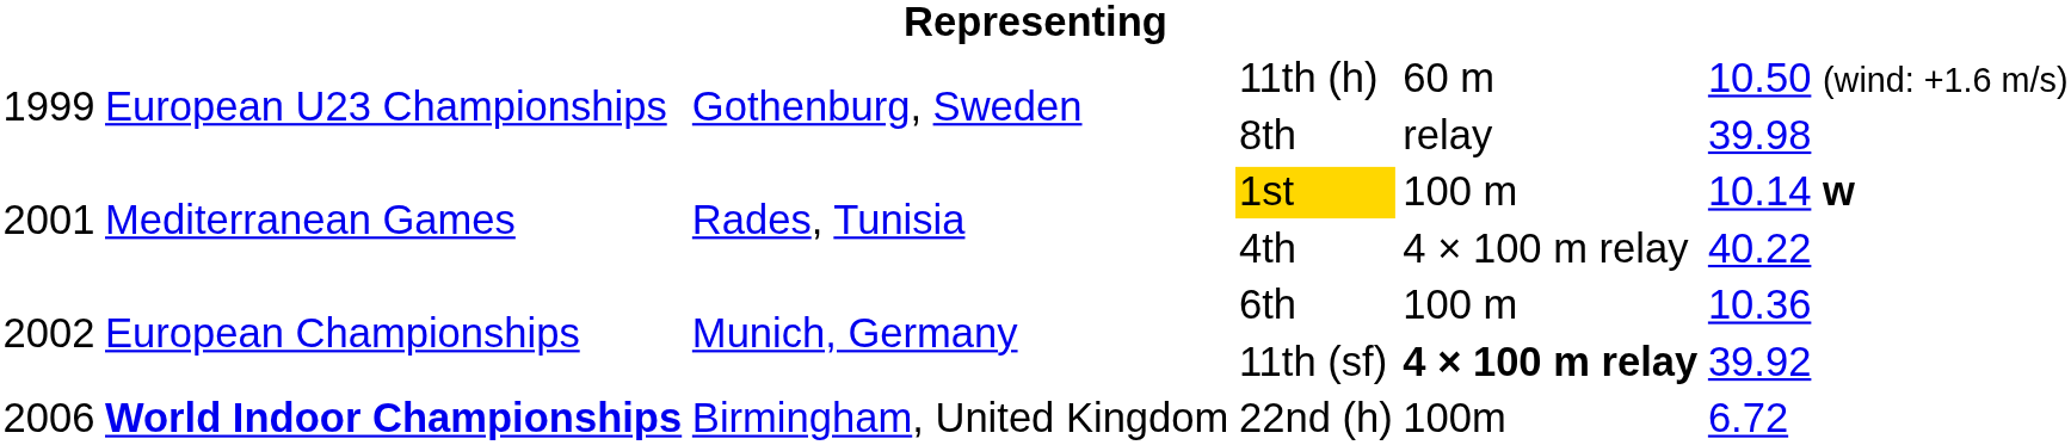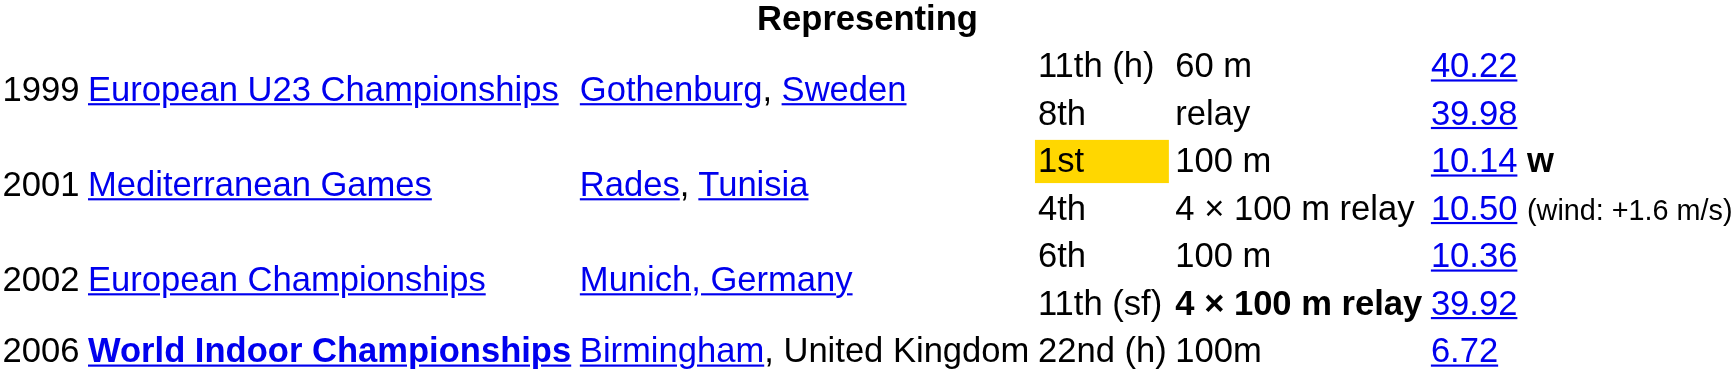 <table>
 <tr>
 <th colspan="6">Representing </th>
 </tr>
 <tr>
 <td rowspan=2>1999</td>
 <td rowspan=2><a href='#'>European U23 Championships</a></td>
 <td rowspan=2><a href='#'>Gothenburg</a>, <a href='#'>Sweden</a></td>
 <td>11th (h)</td>
 <td>60 m</td>
-<td><a href='#'>10.50</a> <small>(wind: +1.6 m/s)</small></td>
+<td><a href='#'>40.22</a></td>
 </tr>
 <tr>
 <td>8th</td>
 <td> relay</td>
 <td><a href='#'>39.98</a></td>
 </tr>
 <tr>
 <td rowspan=2>2001</td>
 <td rowspan=2><a href='#'>Mediterranean Games</a></td>
 <td rowspan=2><a href='#'>Rades</a>, <a href='#'>Tunisia</a></td>
 <td bgcolor="gold">1st</td>
 <td>100 m</td>
 <td><a href='#'>10.14</a> <strong>w</strong></td>
 </tr>
 <tr>
 <td>4th</td>
 <td>4 × 100 m relay</td>
-<td><a href='#'>40.22</a></td>
+<td><a href='#'>10.50</a> <small>(wind: +1.6 m/s)</small></td>
 </tr>
 <tr>
 <td rowspan=2>2002</td>
 <td rowspan=2><a href='#'>European Championships</a></td>
 <td rowspan=2><a href='#'>Munich, Germany</a></td>
 <td>6th</td>
 <td>100 m</td>
 <td><a href='#'>10.36</a></td>
 </tr>
 <tr>
 <td>11th (sf)</td>
 <td><strong>4 × 100 m relay</strong></td>
 <td><a href='#'>39.92</a></td>
 </tr>
 <tr>
 <td>2006</td>
 <td><strong><a href='#'>World Indoor Championships</a></strong></td>
 <td><a href='#'>Birmingham</a>, United Kingdom</td>
 <td>22nd (h)</td>
 <td>100m</td>
 <td><a href='#'>6.72</a></td>
 </tr>
 </table>
